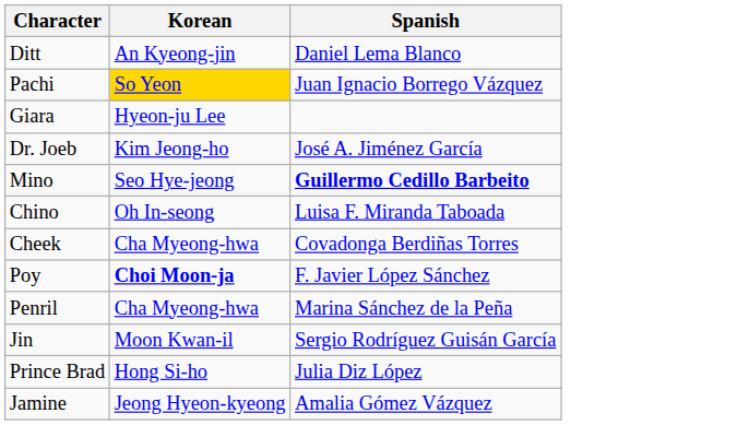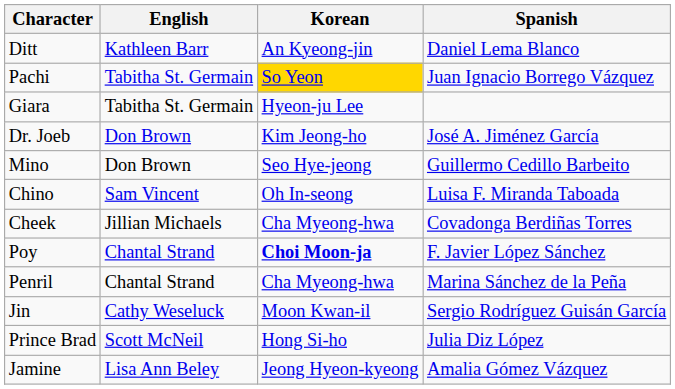 <table class="wikitable">
 <tr>
 <th>Character</th>
+<th>English</th>
 <th>Korean</th>
 <th>Spanish</th>
 </tr>
 <tr>
 <td>Ditt</td>
+<td><a href='#'>Kathleen Barr</a></td>
 <td><a href='#'>An Kyeong-jin</a></td>
 <td><a href='#'>Daniel Lema Blanco</a></td>
 </tr>
 <tr>
 <td>Pachi</td>
+<td><a href='#'>Tabitha St. Germain</a></td>
 <td style="background: gold;"><a href='#'>So Yeon</a></td>
 <td><a href='#'>Juan Ignacio Borrego Vázquez</a></td>
 </tr>
 <tr>
 <td>Giara</td>
+<td>Tabitha St. Germain</td>
 <td><a href='#'>Hyeon-ju Lee</a></td>
 <td></td>
 </tr>
 <tr>
 <td>Dr. Joeb</td>
+<td><a href='#'>Don Brown</a></td>
 <td><a href='#'>Kim Jeong-ho</a></td>
 <td><a href='#'>José A. Jiménez García</a></td>
 </tr>
 <tr>
 <td>Mino</td>
+<td>Don Brown</td>
 <td><a href='#'>Seo Hye-jeong</a></td>
-<td><strong><a href='#'>Guillermo Cedillo Barbeito</a></strong></td>
+<td><a href='#'>Guillermo Cedillo Barbeito</a></td>
 </tr>
 <tr>
 <td>Chino</td>
+<td><a href='#'>Sam Vincent</a></td>
 <td><a href='#'>Oh In-seong</a></td>
 <td><a href='#'>Luisa F. Miranda Taboada</a></td>
 </tr>
 <tr>
 <td>Cheek</td>
+<td>Jillian Michaels</td>
 <td><a href='#'>Cha Myeong-hwa</a></td>
 <td><a href='#'>Covadonga Berdiñas Torres</a></td>
 </tr>
 <tr>
 <td>Poy</td>
+<td><a href='#'>Chantal Strand</a></td>
 <td><strong><a href='#'>Choi Moon-ja</a></strong></td>
 <td><a href='#'>F. Javier López Sánchez</a></td>
 </tr>
 <tr>
 <td>Penril</td>
+<td>Chantal Strand</td>
 <td><a href='#'>Cha Myeong-hwa</a></td>
 <td><a href='#'>Marina Sánchez de la Peña</a></td>
 </tr>
 <tr>
 <td>Jin</td>
+<td><a href='#'>Cathy Weseluck</a></td>
 <td><a href='#'>Moon Kwan-il</a></td>
 <td><a href='#'>Sergio Rodríguez Guisán García</a></td>
 </tr>
 <tr>
 <td>Prince Brad</td>
+<td><a href='#'>Scott McNeil</a></td>
 <td><a href='#'>Hong Si-ho</a></td>
 <td><a href='#'>Julia Diz López</a></td>
 </tr>
 <tr>
 <td>Jamine</td>
+<td><a href='#'>Lisa Ann Beley</a></td>
 <td><a href='#'>Jeong Hyeon-kyeong</a></td>
 <td><a href='#'>Amalia Gómez Vázquez</a></td>
 </tr>
 </table>
